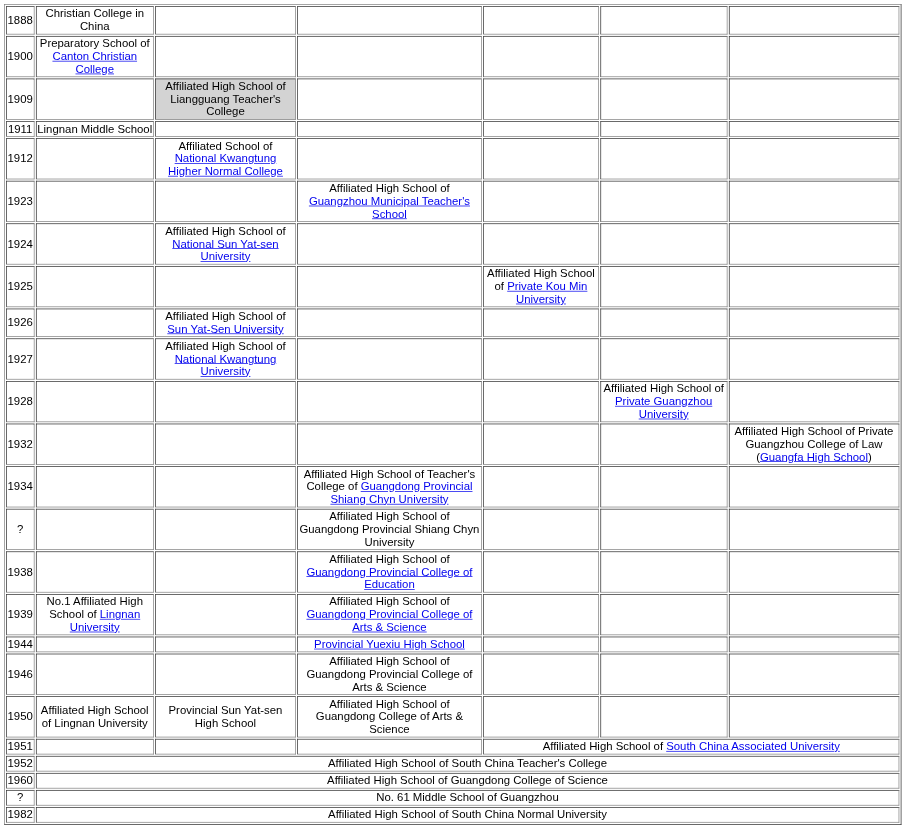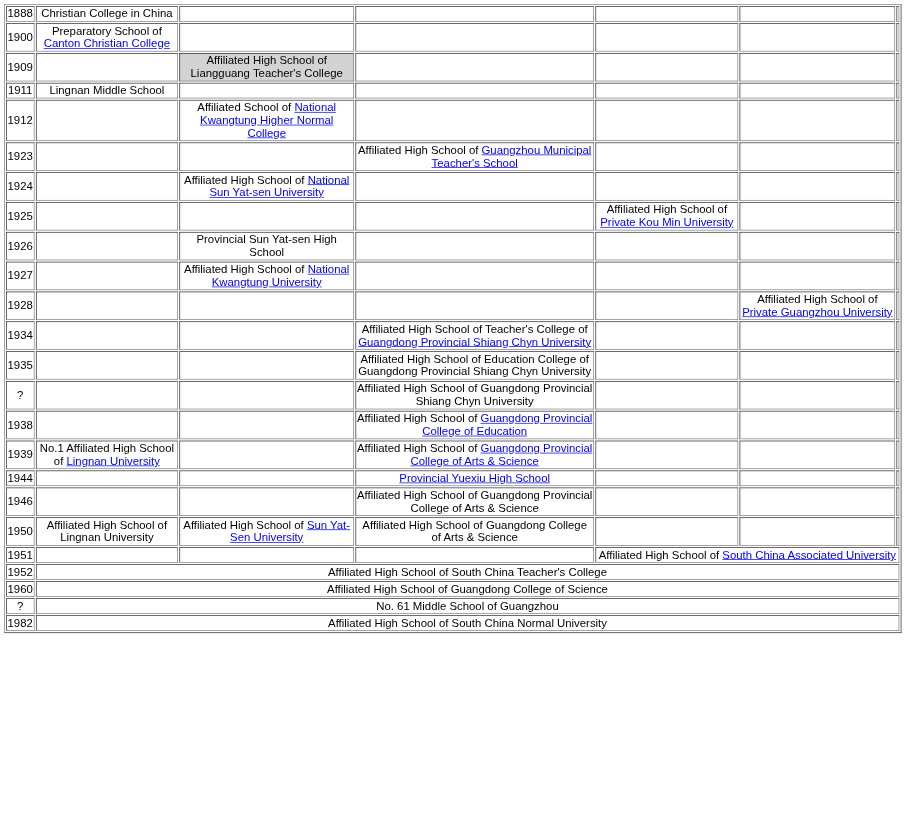 <table border=1>
 <tr>
 <td align=center>1888</td>
 <td align=center>Christian College in China</td>
 <td align=center></td>
 <td align=center></td>
 <td align=center></td>
 <td align=center></td>
 <td align=center></td>
 </tr>
 <tr>
 <td align=center>1900</td>
 <td align=center>Preparatory School of <a href='#'>Canton Christian College</a></td>
 <td align=center></td>
 <td align=center></td>
 <td align=center></td>
 <td align=center></td>
 <td align=center></td>
 </tr>
 <tr>
 <td align=center>1909</td>
 <td align=center></td>
 <td align=center style="background: lightgrey;">Affiliated High School of Liangguang Teacher's College</td>
 <td align=center></td>
 <td align=center></td>
 <td align=center></td>
 <td align=center></td>
 </tr>
 <tr>
 <td align=center>1911</td>
 <td align=center>Lingnan Middle School</td>
 <td align=center></td>
 <td align=center></td>
 <td align=center></td>
 <td align=center></td>
 <td align=center></td>
 </tr>
 <tr>
 <td align=center>1912</td>
 <td align=center></td>
 <td align=center>Affiliated School of <a href='#'>National Kwangtung Higher Normal College</a></td>
 <td align=center></td>
 <td align=center></td>
 <td align=center></td>
 <td align=center></td>
 </tr>
 <tr>
 <td align=center>1923</td>
 <td align=center></td>
 <td align=center></td>
 <td align=center>Affiliated High School of <a href='#'>Guangzhou Municipal Teacher's School</a></td>
 <td align=center></td>
 <td align=center></td>
 <td align=center></td>
 </tr>
 <tr>
 <td align=center>1924</td>
 <td align=center></td>
 <td align=center>Affiliated High School of <a href='#'>National Sun Yat-sen University</a></td>
 <td align=center></td>
 <td align=center></td>
 <td align=center></td>
 <td align=center></td>
 </tr>
 <tr>
 <td align=center>1925</td>
 <td align=center></td>
 <td align=center></td>
 <td align=center></td>
 <td align=center>Affiliated High School of <a href='#'>Private Kou Min University</a></td>
 <td align=center></td>
 <td align=center></td>
 </tr>
 <tr>
 <td align=center>1926</td>
 <td align=center></td>
-<td align=center>Affiliated High School of <a href='#'>Sun Yat-Sen University</a></td>
+<td align=center>Provincial Sun Yat-sen High School</td>
 <td align=center></td>
 <td align=center></td>
 <td align=center></td>
 <td align=center></td>
 </tr>
 <tr>
 <td align=center>1927</td>
 <td align=center></td>
 <td align=center>Affiliated High School of <a href='#'>National Kwangtung University</a></td>
 <td align=center></td>
 <td align=center></td>
 <td align=center></td>
 <td align=center></td>
 </tr>
 <tr>
 <td align=center>1928</td>
 <td align=center></td>
 <td align=center></td>
 <td align=center></td>
 <td align=center></td>
 <td align=center>Affiliated High School of <a href='#'>Private Guangzhou University</a></td>
 <td align=center></td>
 </tr>
 <tr>
-<td align=center>1932</td>
-<td align=center></td>
-<td align=center></td>
-<td align=center></td>
-<td align=center></td>
-<td align=center></td>
-<td align=center>Affiliated High School of Private Guangzhou College of Law (<a href='#'>Guangfa High School</a>)</td>
-</tr>
-<tr>
 <td align=center>1934</td>
 <td align=center></td>
 <td align=center></td>
 <td align=center>Affiliated High School of Teacher's College of <a href='#'>Guangdong Provincial Shiang Chyn University</a></td>
+<td align=center></td>
+<td align=center></td>
+<td align=center></td>
+</tr>
+<tr>
+<td align=center>1935</td>
+<td align=center></td>
+<td align=center></td>
+<td align=center>Affiliated High School of Education College of Guangdong Provincial Shiang Chyn University</td>
 <td align=center></td>
 <td align=center></td>
 <td align=center></td>
 </tr>
 <tr>
 <td align=center>?</td>
 <td align=center></td>
 <td align=center></td>
 <td align=center>Affiliated High School of Guangdong Provincial Shiang Chyn University</td>
 <td align=center></td>
 <td align=center></td>
 <td align=center></td>
 </tr>
 <tr>
 <td align=center>1938</td>
 <td align=center></td>
 <td align=center></td>
 <td align=center>Affiliated High School of <a href='#'>Guangdong Provincial College of Education</a></td>
 <td align=center></td>
 <td align=center></td>
 <td align=center></td>
 </tr>
 <tr>
 <td align=center>1939</td>
 <td align=center>No.1 Affiliated High School of <a href='#'>Lingnan University</a></td>
 <td align=center></td>
 <td align=center>Affiliated High School of <a href='#'>Guangdong Provincial College of Arts & Science</a></td>
 <td align=center></td>
 <td align=center></td>
 <td align=center></td>
 </tr>
 <tr>
 <td align=center>1944</td>
 <td align=center></td>
 <td align=center></td>
 <td align=center><a href='#'>Provincial Yuexiu High School</a></td>
 <td align=center></td>
 <td align=center></td>
 <td align=center></td>
 </tr>
 <tr>
 <td align=center>1946</td>
 <td align=center></td>
 <td align=center></td>
 <td align=center>Affiliated High School of Guangdong Provincial College of Arts & Science</td>
 <td align=center></td>
 <td align=center></td>
 <td align=center></td>
 </tr>
 <tr>
 <td align=center>1950</td>
 <td align=center>Affiliated High School of Lingnan University</td>
-<td align=center>Provincial Sun Yat-sen High School</td>
+<td align=center>Affiliated High School of <a href='#'>Sun Yat-Sen University</a></td>
 <td align=center>Affiliated High School of Guangdong College of Arts & Science</td>
 <td align=center></td>
 <td align=center></td>
 <td align=center></td>
 </tr>
 <tr>
 <td align=center>1951</td>
 <td align=center></td>
 <td align=center></td>
 <td align=center></td>
 <td colspan=3 align=center>Affiliated High School of <a href='#'>South China Associated University</a></td>
 </tr>
 <tr>
 <td align=center>1952</td>
 <td colspan=6 align=center>Affiliated High School of South China Teacher's College</td>
 </tr>
 <tr>
 <td align=center>1960</td>
 <td colspan=6 align=center>Affiliated High School of Guangdong College of Science</td>
 </tr>
 <tr>
 <td align=center>?</td>
 <td colspan=6 align=center>No. 61 Middle School of Guangzhou</td>
 </tr>
 <tr>
 <td align=center>1982</td>
 <td colspan=6 align=center>Affiliated High School of South China Normal University</td>
 </tr>
 </table>
